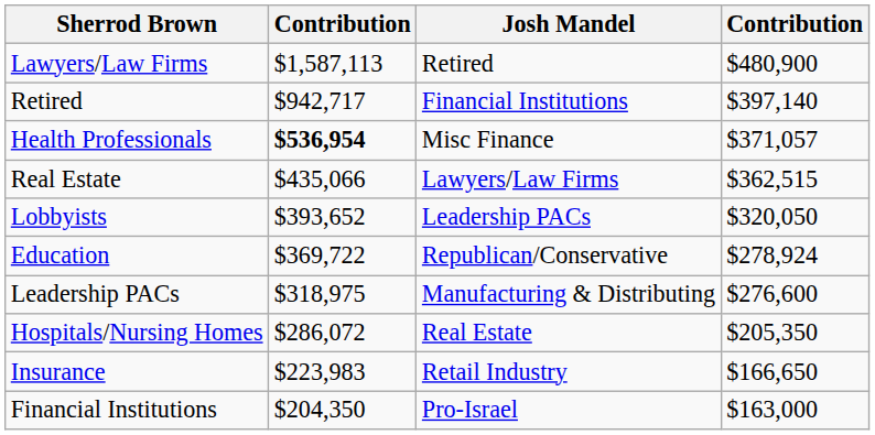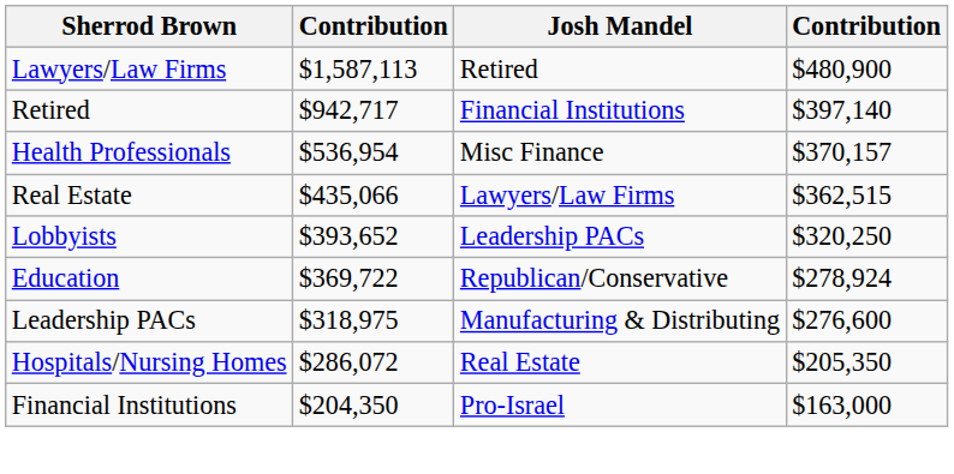 <table class="wikitable sortable">
 <tr>
 <th>Sherrod Brown</th>
 <th>Contribution</th>
 <th>Josh Mandel</th>
 <th>Contribution</th>
 </tr>
 <tr>
 <td><a href='#'>Lawyers</a>/<a href='#'>Law Firms</a></td>
 <td>$1,587,113</td>
 <td>Retired</td>
 <td>$480,900</td>
 </tr>
 <tr>
 <td>Retired</td>
 <td>$942,717</td>
 <td><a href='#'>Financial Institutions</a></td>
 <td>$397,140</td>
 </tr>
 <tr>
 <td><a href='#'>Health Professionals</a></td>
-<td><strong>$536,954</strong></td>
+<td>$536,954</td>
 <td>Misc Finance</td>
-<td>$371,057</td>
+<td>$370,157</td>
 </tr>
 <tr>
 <td>Real Estate</td>
 <td>$435,066</td>
 <td><a href='#'>Lawyers</a>/<a href='#'>Law Firms</a></td>
 <td>$362,515</td>
 </tr>
 <tr>
 <td><a href='#'>Lobbyists</a></td>
 <td>$393,652</td>
 <td><a href='#'>Leadership PACs</a></td>
-<td>$320,050</td>
+<td>$320,250</td>
 </tr>
 <tr>
 <td><a href='#'>Education</a></td>
 <td>$369,722</td>
 <td><a href='#'>Republican</a>/Conservative</td>
 <td>$278,924</td>
 </tr>
 <tr>
 <td>Leadership PACs</td>
 <td>$318,975</td>
 <td><a href='#'>Manufacturing</a> & Distributing</td>
 <td>$276,600</td>
 </tr>
 <tr>
 <td><a href='#'>Hospitals</a>/<a href='#'>Nursing Homes</a></td>
 <td>$286,072</td>
 <td><a href='#'>Real Estate</a></td>
 <td>$205,350</td>
 </tr>
 <tr>
-<td><a href='#'>Insurance</a></td>
-<td>$223,983</td>
-<td><a href='#'>Retail Industry</a></td>
-<td>$166,650</td>
-</tr>
-<tr>
 <td>Financial Institutions</td>
 <td>$204,350</td>
 <td><a href='#'>Pro-Israel</a></td>
 <td>$163,000</td>
 </tr>
 </table>
